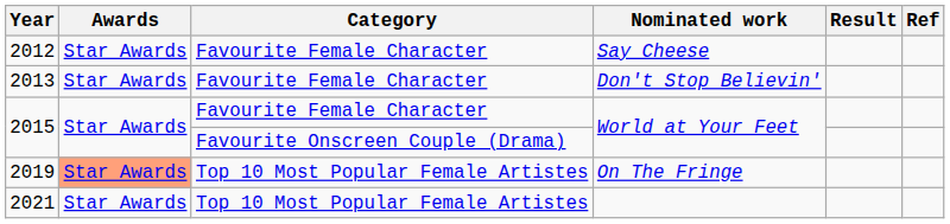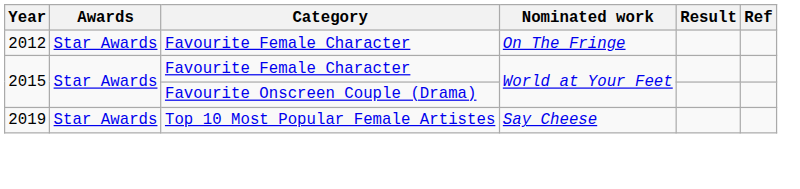 <table class="wikitable sortable">
 <tr>
 <th>Year</th>
 <th>Awards</th>
 <th>Category</th>
 <th>Nominated work</th>
 <th>Result</th>
 <th class="unsortable">Ref</th>
 </tr>
 <tr>
 <td>2012</td>
 <td><a href='#'>Star Awards</a></td>
 <td><a href='#'>Favourite Female Character</a></td>
-<td><em><a href='#'>Say Cheese</a></em> </td>
-<td></td>
-<td></td>
-</tr>
-<tr>
-<td>2013</td>
-<td><a href='#'>Star Awards</a></td>
-<td><a href='#'>Favourite Female Character</a></td>
-<td><em><a href='#'>Don't Stop Believin'</a></em> </td>
+<td><em><a href='#'>On The Fringe</a>  </em></td>
 <td></td>
 <td></td>
 </tr>
 <tr>
 <td rowspan="2">2015</td>
 <td rowspan="2"><a href='#'>Star Awards</a></td>
 <td><a href='#'>Favourite Female Character</a></td>
 <td rowspan="2"><em><a href='#'>World at Your Feet</a></em> </td>
 <td></td>
 <td></td>
 </tr>
 <tr>
 <td><a href='#'>Favourite Onscreen Couple (Drama)</a></td>
 <td></td>
 <td></td>
 </tr>
 <tr>
 <td>2019</td>
-<td style="background: lightsalmon;"><a href='#'>Star Awards</a></td>
-<td><a href='#'>Top 10 Most Popular Female Artistes</a></td>
-<td><em><a href='#'>On The Fringe</a>  </em></td>
-<td></td>
-<td></td>
-</tr>
-<tr>
-<td>2021</td>
 <td><a href='#'>Star Awards</a></td>
 <td><a href='#'>Top 10 Most Popular Female Artistes</a></td>
-<td></td>
+<td><em><a href='#'>Say Cheese</a></em> </td>
 <td></td>
 <td></td>
 </tr>
 </table>
